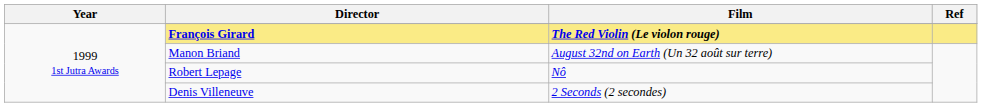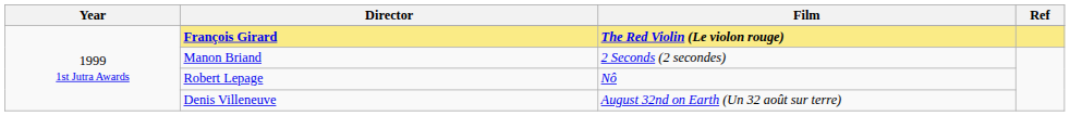 <table class="wikitable" style="width:100%;">
 <tr style="background:#bebebe;">
 <th style="width:8%;">Year</th>
 <th style="width:19%;">Director</th>
 <th style="width:19%;">Film</th>
 <th style="width:2%;">Ref</th>
 </tr>
 <tr>
 <td rowspan="5" align="center">1999 <br> <small><a href='#'>1st Jutra Awards</a></small></td>
 </tr>
 <tr style="background:#FAEB86">
 <td><strong><a href='#'>François Girard</a></strong></td>
 <td><strong><em><a href='#'>The Red Violin</a> (Le violon rouge)</em></strong></td>
 <td></td>
 </tr>
 <tr>
 <td><a href='#'>Manon Briand</a></td>
-<td><em><a href='#'>August 32nd on Earth</a> (Un 32 août sur terre)</em></td>
+<td><em><a href='#'>2 Seconds</a> (2 secondes)</em></td>
 <td rowspan=3></td>
 </tr>
 <tr>
 <td><a href='#'>Robert Lepage</a></td>
 <td><em><a href='#'>Nô</a></em></td>
 </tr>
 <tr>
 <td><a href='#'>Denis Villeneuve</a></td>
-<td><em><a href='#'>2 Seconds</a> (2 secondes)</em></td>
+<td><em><a href='#'>August 32nd on Earth</a> (Un 32 août sur terre)</em></td>
 </tr>
 </table>
